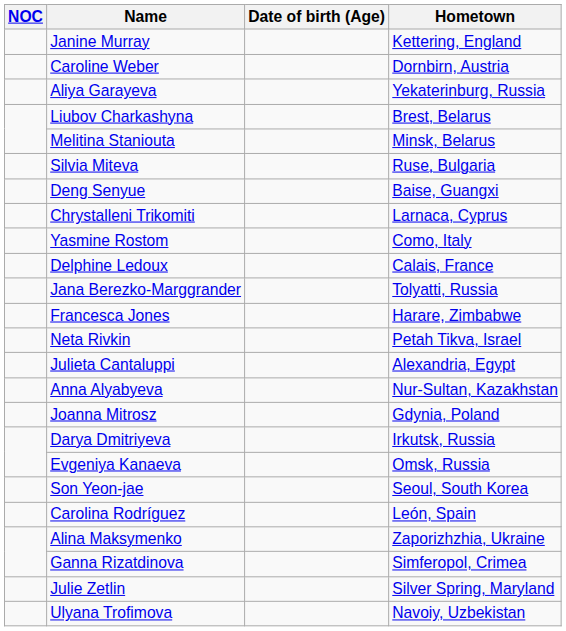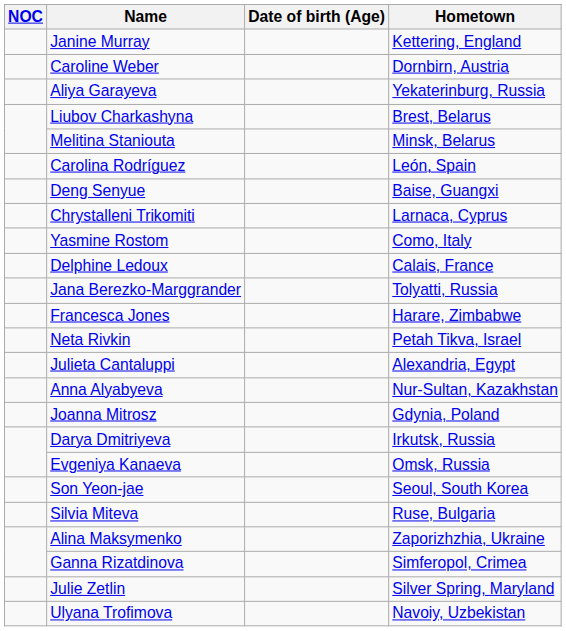 <table class="wikitable sortable">
 <tr>
 <th><a href='#'>NOC</a></th>
 <th>Name</th>
 <th>Date of birth (Age)</th>
 <th>Hometown</th>
 </tr>
 <tr>
 <td></td>
 <td><a href='#'>Janine Murray</a></td>
 <td></td>
 <td><a href='#'>Kettering, England</a></td>
 </tr>
 <tr>
 <td></td>
 <td><a href='#'>Caroline Weber</a></td>
 <td></td>
 <td><a href='#'>Dornbirn, Austria</a></td>
 </tr>
 <tr>
 <td></td>
 <td><a href='#'>Aliya Garayeva</a></td>
 <td></td>
 <td><a href='#'>Yekaterinburg, Russia</a></td>
 </tr>
 <tr>
 <td rowspan="2"></td>
 <td><a href='#'>Liubov Charkashyna</a></td>
 <td></td>
 <td><a href='#'>Brest, Belarus</a></td>
 </tr>
 <tr>
 <td><a href='#'>Melitina Staniouta</a></td>
 <td></td>
 <td><a href='#'>Minsk, Belarus</a></td>
 </tr>
 <tr>
 <td></td>
-<td><a href='#'>Silvia Miteva</a></td>
+<td><a href='#'>Carolina Rodríguez</a></td>
 <td></td>
-<td><a href='#'>Ruse, Bulgaria</a></td>
+<td><a href='#'>León, Spain</a></td>
 </tr>
 <tr>
 <td></td>
 <td><a href='#'>Deng Senyue</a></td>
 <td></td>
 <td><a href='#'>Baise, Guangxi</a></td>
 </tr>
 <tr>
 <td></td>
 <td><a href='#'>Chrystalleni Trikomiti</a></td>
 <td></td>
 <td><a href='#'>Larnaca, Cyprus</a></td>
 </tr>
 <tr>
 <td></td>
 <td><a href='#'>Yasmine Rostom</a></td>
 <td></td>
 <td><a href='#'>Como, Italy</a></td>
 </tr>
 <tr>
 <td></td>
 <td><a href='#'>Delphine Ledoux</a></td>
 <td></td>
 <td><a href='#'>Calais, France</a></td>
 </tr>
 <tr>
 <td></td>
 <td><a href='#'>Jana Berezko-Marggrander</a></td>
 <td></td>
 <td><a href='#'>Tolyatti, Russia</a></td>
 </tr>
 <tr>
 <td></td>
 <td><a href='#'>Francesca Jones</a></td>
 <td></td>
 <td><a href='#'>Harare, Zimbabwe</a></td>
 </tr>
 <tr>
 <td></td>
 <td><a href='#'>Neta Rivkin</a></td>
 <td></td>
 <td><a href='#'>Petah Tikva, Israel</a></td>
 </tr>
 <tr>
 <td></td>
 <td><a href='#'>Julieta Cantaluppi</a></td>
 <td></td>
 <td><a href='#'>Alexandria, Egypt</a></td>
 </tr>
 <tr>
 <td></td>
 <td><a href='#'>Anna Alyabyeva</a></td>
 <td></td>
 <td><a href='#'>Nur-Sultan, Kazakhstan</a></td>
 </tr>
 <tr>
 <td></td>
 <td><a href='#'>Joanna Mitrosz</a></td>
 <td></td>
 <td><a href='#'>Gdynia, Poland</a></td>
 </tr>
 <tr>
 <td rowspan="2"></td>
 <td><a href='#'>Darya Dmitriyeva</a></td>
 <td></td>
 <td><a href='#'>Irkutsk, Russia</a></td>
 </tr>
 <tr>
 <td><a href='#'>Evgeniya Kanaeva</a></td>
 <td></td>
 <td><a href='#'>Omsk, Russia</a></td>
 </tr>
 <tr>
 <td></td>
 <td><a href='#'>Son Yeon-jae</a></td>
 <td></td>
 <td><a href='#'>Seoul, South Korea</a></td>
 </tr>
 <tr>
 <td></td>
-<td><a href='#'>Carolina Rodríguez</a></td>
+<td><a href='#'>Silvia Miteva</a></td>
 <td></td>
-<td><a href='#'>León, Spain</a></td>
+<td><a href='#'>Ruse, Bulgaria</a></td>
 </tr>
 <tr>
 <td rowspan="2"></td>
 <td><a href='#'>Alina Maksymenko</a></td>
 <td></td>
 <td><a href='#'>Zaporizhzhia, Ukraine</a></td>
 </tr>
 <tr>
 <td><a href='#'>Ganna Rizatdinova</a></td>
 <td></td>
 <td><a href='#'>Simferopol, Crimea</a></td>
 </tr>
 <tr>
 <td></td>
 <td><a href='#'>Julie Zetlin</a></td>
 <td></td>
 <td><a href='#'>Silver Spring, Maryland</a></td>
 </tr>
 <tr>
 <td></td>
 <td><a href='#'>Ulyana Trofimova</a></td>
 <td></td>
 <td><a href='#'>Navoiy, Uzbekistan</a></td>
 </tr>
 </table>
